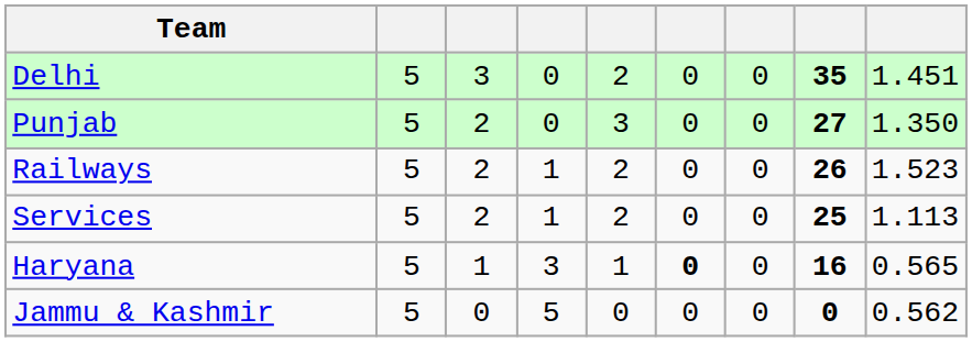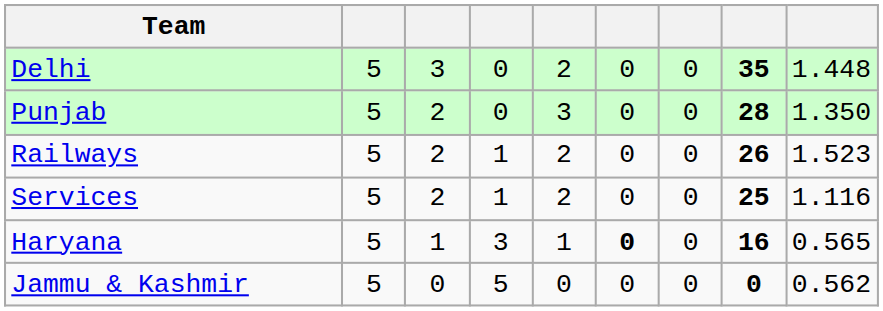 <table class="wikitable" style="text-align:center">
 <tr>
 <th style="width:160px">Team</th>
 <th style="width:25px"></th>
 <th style="width:25px"></th>
 <th style="width:25px"></th>
 <th style="width:25px"></th>
 <th style="width:25px"></th>
 <th style="width:25px"></th>
 <th style="width:25px"></th>
 <th style="width:25px;"></th>
 </tr>
 <tr style="background:#cfc;">
 <td style="text-align:left"><a href='#'>Delhi</a></td>
 <td>5</td>
 <td>3</td>
 <td>0</td>
 <td>2</td>
 <td>0</td>
 <td>0</td>
 <td><strong>35</strong></td>
-<td>1.451</td>
+<td>1.448</td>
 </tr>
 <tr style="background:#cfc;">
 <td style="text-align:left"><a href='#'>Punjab</a></td>
 <td>5</td>
 <td>2</td>
 <td>0</td>
 <td>3</td>
 <td>0</td>
 <td>0</td>
-<td><strong>27</strong></td>
+<td><strong>28</strong></td>
 <td>1.350</td>
 </tr>
 <tr>
 <td style="text-align:left"><a href='#'>Railways</a></td>
 <td>5</td>
 <td>2</td>
 <td>1</td>
 <td>2</td>
 <td>0</td>
 <td>0</td>
 <td><strong>26</strong></td>
 <td>1.523</td>
 </tr>
 <tr>
 <td style="text-align:left"><a href='#'>Services</a></td>
 <td>5</td>
 <td>2</td>
 <td>1</td>
 <td>2</td>
 <td>0</td>
 <td>0</td>
 <td><strong>25</strong></td>
-<td>1.113</td>
+<td>1.116</td>
 </tr>
 <tr>
 <td style="text-align:left"><a href='#'>Haryana</a></td>
 <td>5</td>
 <td>1</td>
 <td>3</td>
 <td>1</td>
 <td><strong>0</strong></td>
 <td>0</td>
 <td><strong>16</strong></td>
 <td>0.565</td>
 </tr>
 <tr>
 <td style="text-align:left"><a href='#'>Jammu & Kashmir</a></td>
 <td>5</td>
 <td>0</td>
 <td>5</td>
 <td>0</td>
 <td>0</td>
 <td>0</td>
 <td><strong>0</strong></td>
 <td>0.562</td>
 </tr>
 </table>
